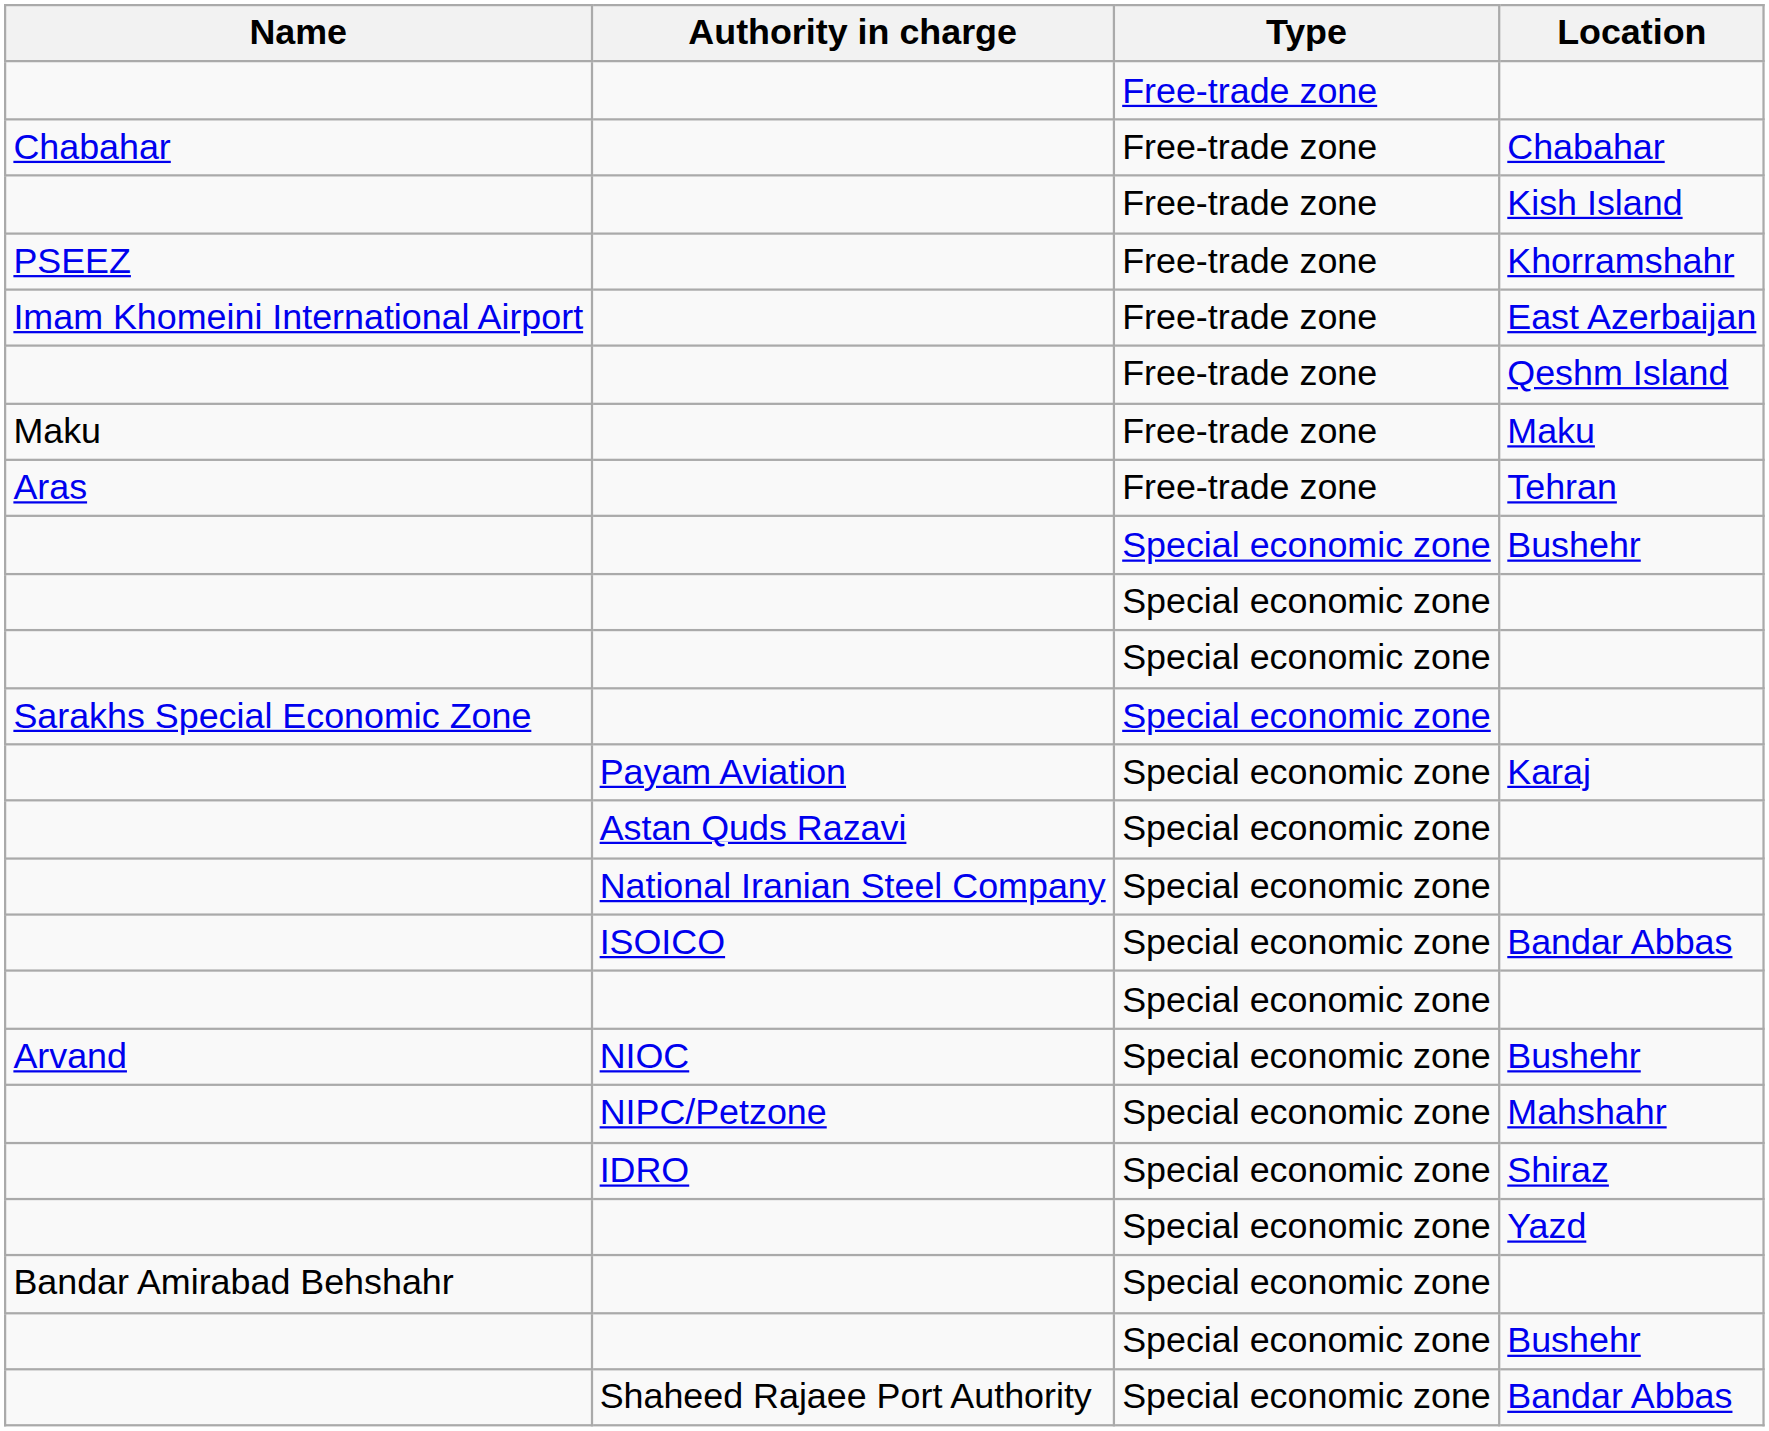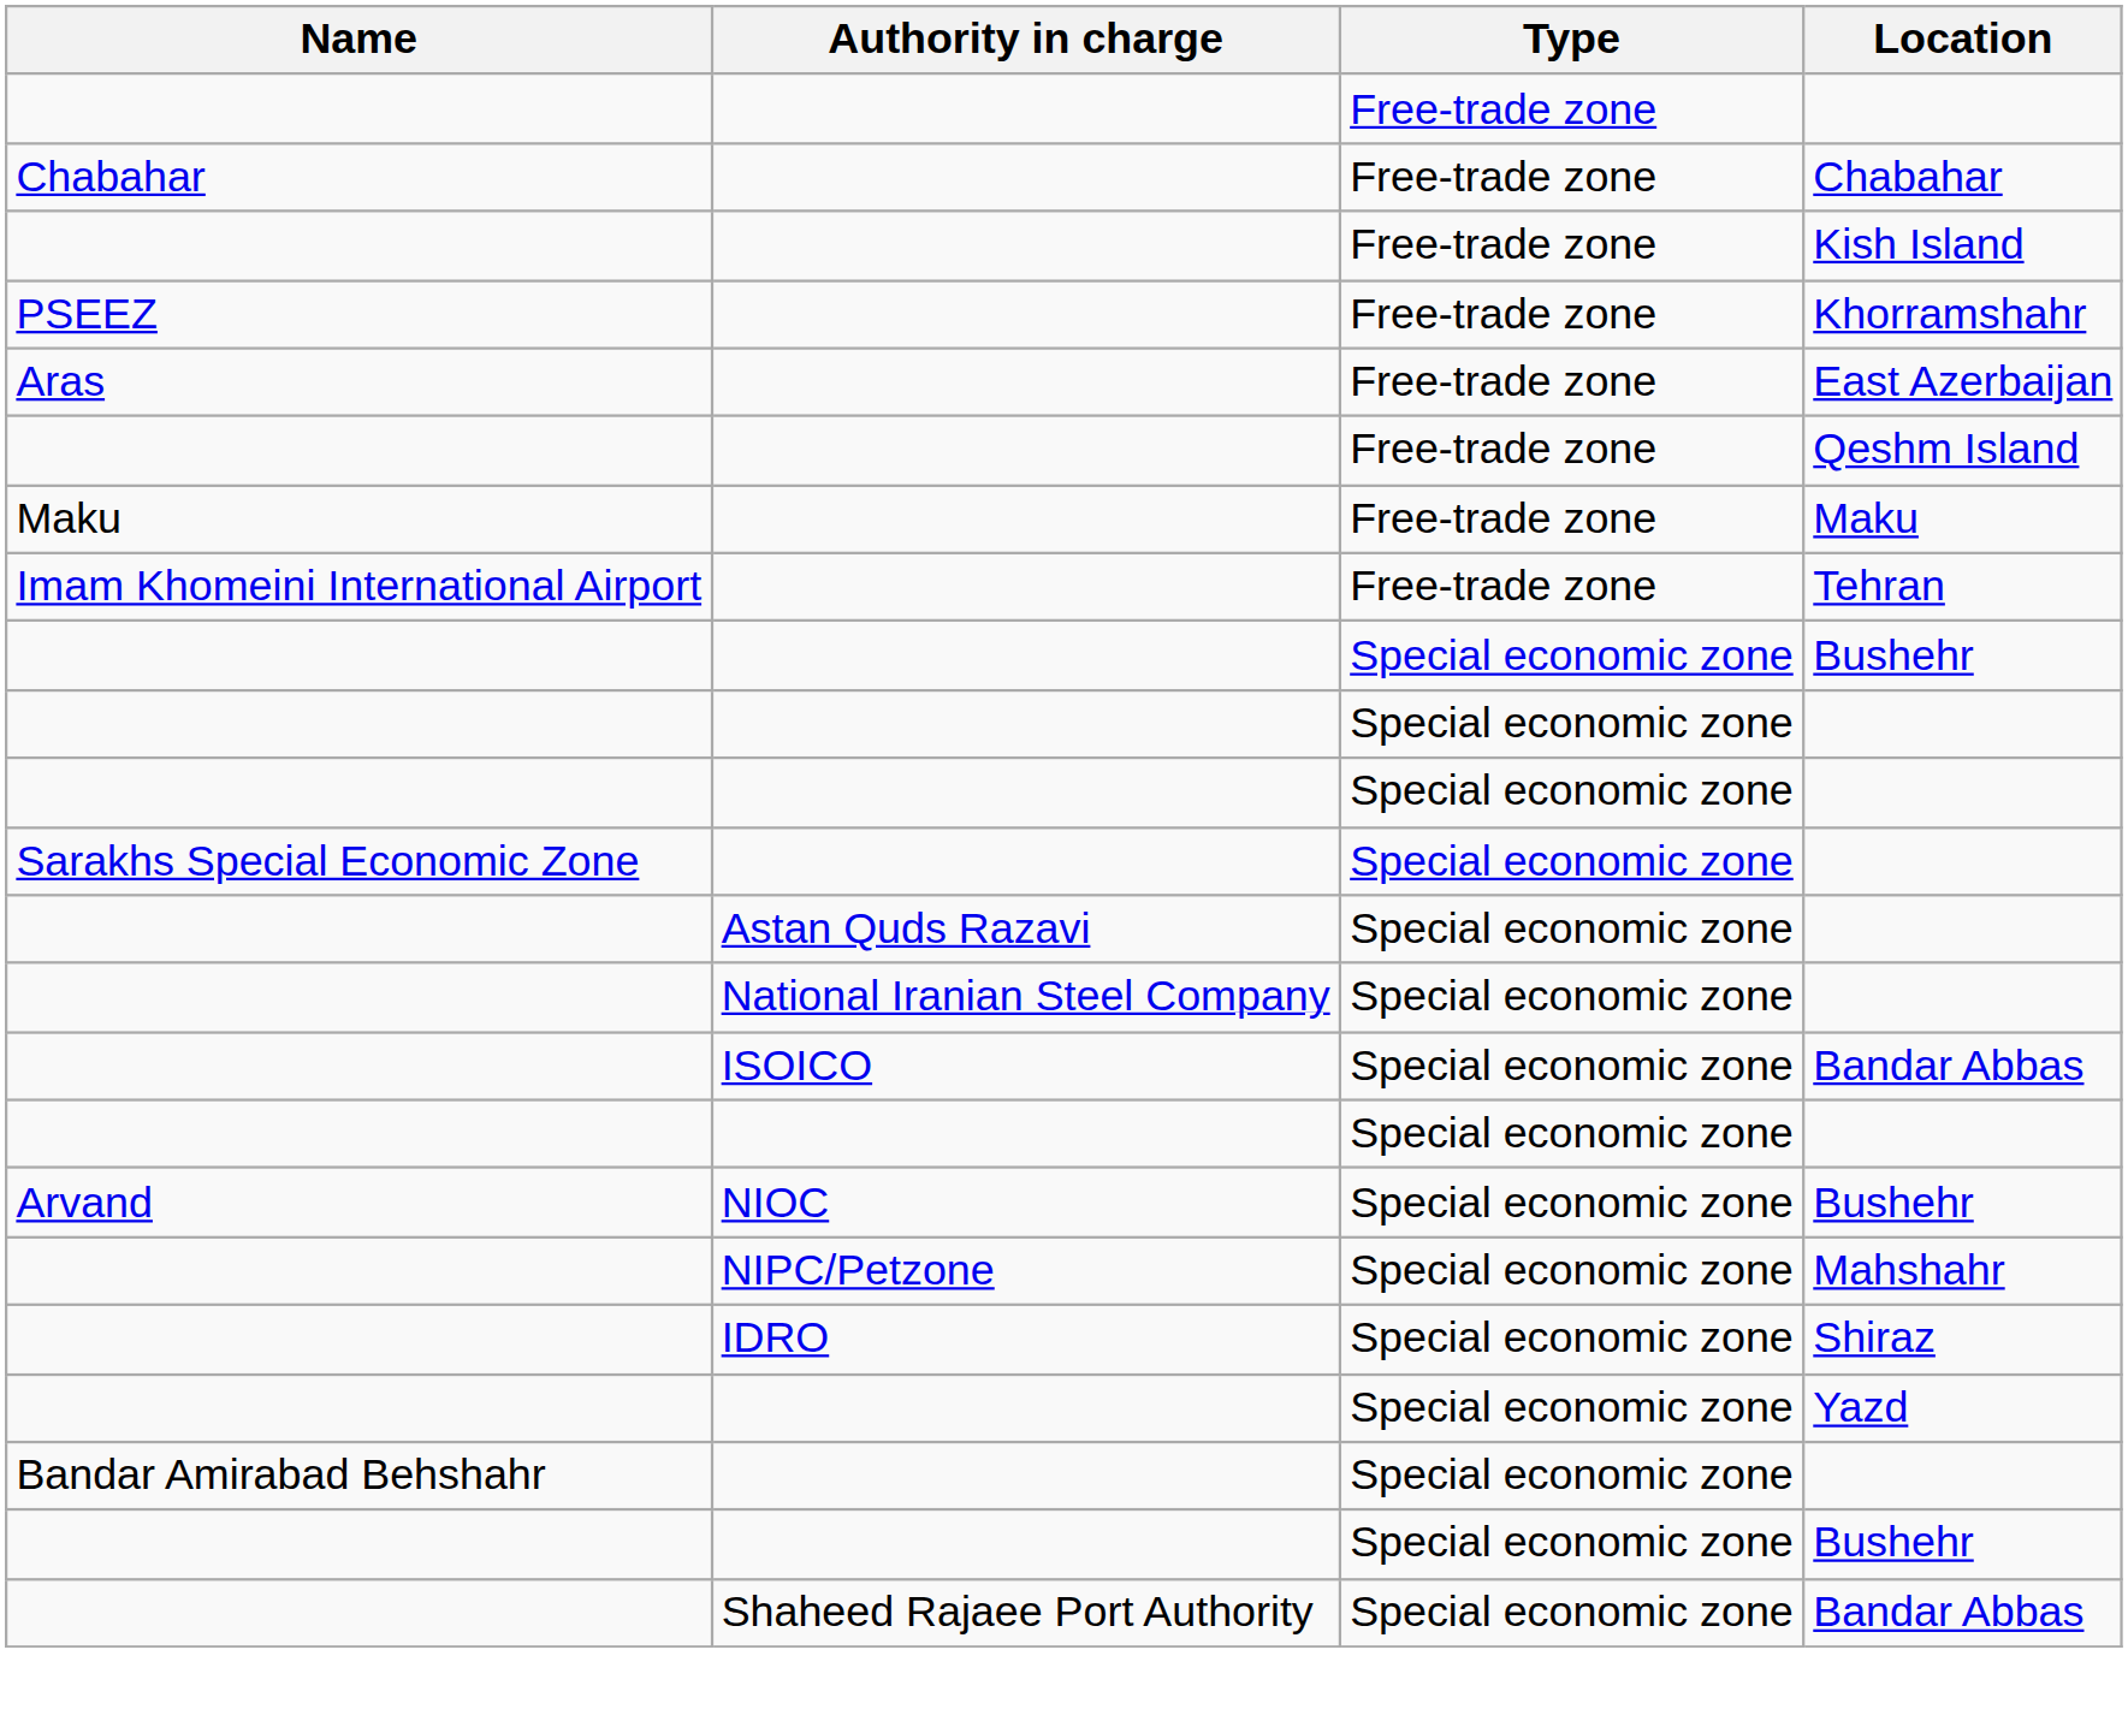 <table class="wikitable">
 <tr>
 <th>Name</th>
 <th>Authority in charge</th>
 <th>Type</th>
 <th>Location</th>
 </tr>
 <tr>
 <td> </td>
 <td></td>
 <td><a href='#'>Free-trade zone</a></td>
 <td></td>
 </tr>
 <tr>
 <td><a href='#'>Chabahar</a></td>
 <td></td>
 <td>Free-trade zone</td>
 <td><a href='#'>Chabahar</a></td>
 </tr>
 <tr>
 <td></td>
 <td></td>
 <td>Free-trade zone</td>
 <td><a href='#'>Kish Island</a></td>
 </tr>
 <tr>
 <td><a href='#'>PSEEZ</a> </td>
 <td></td>
 <td>Free-trade zone</td>
 <td><a href='#'>Khorramshahr</a></td>
 </tr>
 <tr>
-<td><a href='#'>Imam Khomeini International Airport</a></td>
+<td><a href='#'>Aras</a></td>
 <td></td>
 <td>Free-trade zone</td>
 <td><a href='#'>East Azerbaijan</a></td>
 </tr>
 <tr>
 <td></td>
 <td></td>
 <td>Free-trade zone</td>
 <td><a href='#'>Qeshm Island</a></td>
 </tr>
 <tr>
 <td>Maku</td>
 <td></td>
 <td>Free-trade zone</td>
 <td><a href='#'>Maku</a></td>
 </tr>
 <tr>
-<td><a href='#'>Aras</a></td>
+<td><a href='#'>Imam Khomeini International Airport</a></td>
 <td></td>
 <td>Free-trade zone</td>
 <td><a href='#'>Tehran</a></td>
 </tr>
 <tr>
 <td></td>
 <td></td>
 <td><a href='#'>Special economic zone</a></td>
 <td><a href='#'>Bushehr</a></td>
 </tr>
 <tr>
 <td> </td>
 <td></td>
 <td>Special economic zone</td>
 <td></td>
 </tr>
 <tr>
 <td></td>
 <td></td>
 <td>Special economic zone</td>
 <td></td>
 </tr>
 <tr>
 <td><a href='#'>Sarakhs Special Economic Zone</a></td>
 <td></td>
 <td><a href='#'>Special economic zone</a></td>
 <td></td>
-</tr>
-<tr>
-<td> </td>
-<td><a href='#'>Payam Aviation</a></td>
-<td>Special economic zone</td>
-<td><a href='#'>Karaj</a></td>
 </tr>
 <tr>
 <td></td>
 <td><a href='#'>Astan Quds Razavi</a></td>
 <td>Special economic zone</td>
 <td></td>
 </tr>
 <tr>
 <td></td>
 <td><a href='#'>National Iranian Steel Company</a></td>
 <td>Special economic zone</td>
 <td></td>
 </tr>
 <tr>
 <td></td>
 <td><a href='#'>ISOICO</a></td>
 <td>Special economic zone</td>
 <td><a href='#'>Bandar Abbas</a></td>
 </tr>
 <tr>
 <td></td>
 <td></td>
 <td>Special economic zone</td>
 <td></td>
 </tr>
 <tr>
 <td><a href='#'>Arvand</a></td>
 <td><a href='#'>NIOC</a></td>
 <td>Special economic zone</td>
 <td><a href='#'>Bushehr</a></td>
 </tr>
 <tr>
 <td> </td>
 <td><a href='#'>NIPC/Petzone</a></td>
 <td>Special economic zone</td>
 <td><a href='#'>Mahshahr</a></td>
 </tr>
 <tr>
 <td></td>
 <td><a href='#'>IDRO</a></td>
 <td>Special economic zone</td>
 <td><a href='#'>Shiraz</a></td>
 </tr>
 <tr>
 <td> </td>
 <td></td>
 <td>Special economic zone</td>
 <td><a href='#'>Yazd</a></td>
 </tr>
 <tr>
 <td>Bandar Amirabad Behshahr</td>
 <td></td>
 <td>Special economic zone</td>
 <td></td>
 </tr>
 <tr>
 <td> </td>
 <td></td>
 <td>Special economic zone</td>
 <td><a href='#'>Bushehr</a></td>
 </tr>
 <tr>
 <td></td>
 <td>Shaheed Rajaee Port Authority</td>
 <td>Special economic zone</td>
 <td><a href='#'>Bandar Abbas</a></td>
 </tr>
 </table>
